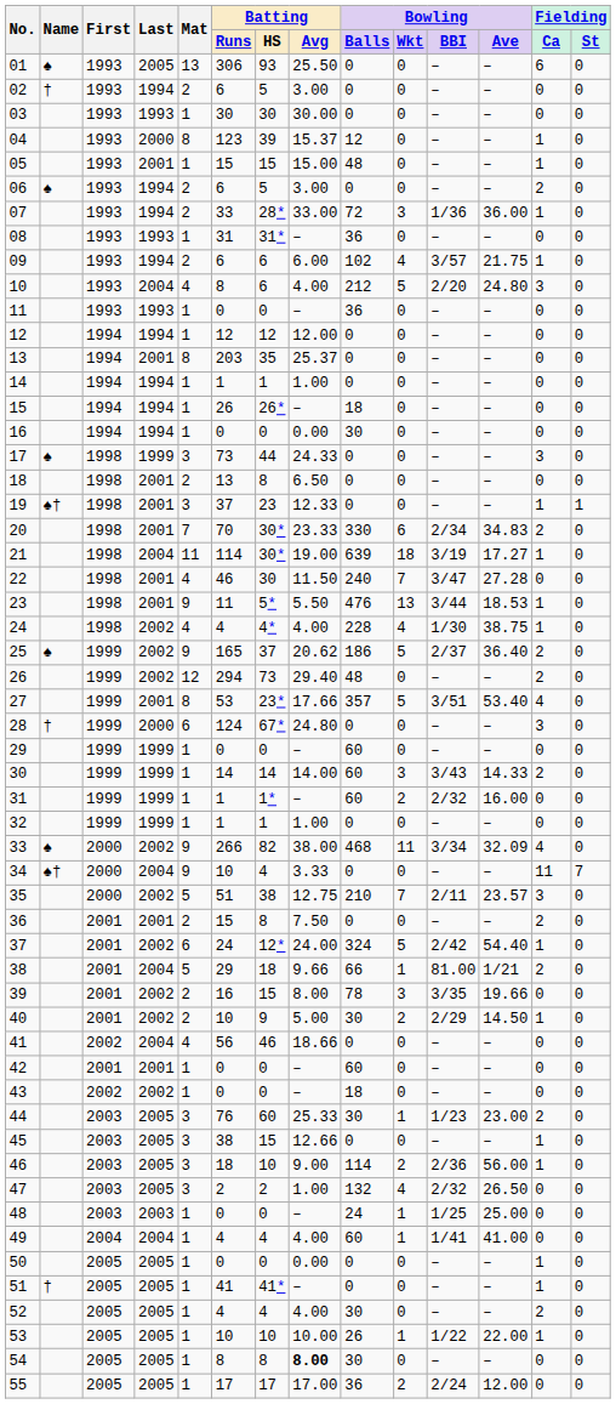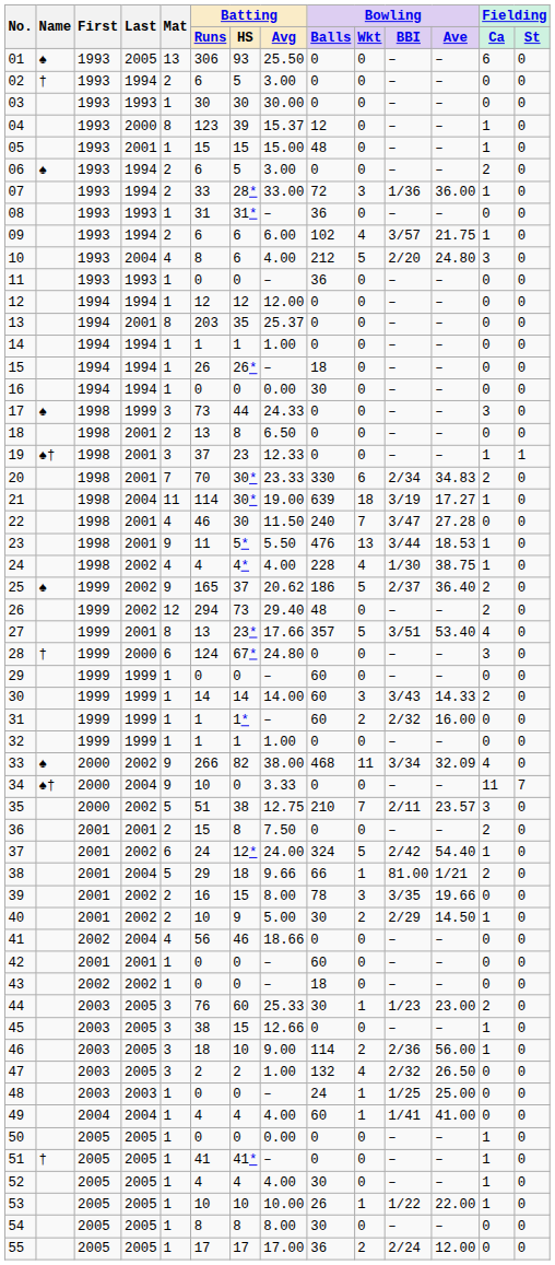 <table class="wikitable sortable sticky-header-multi sort-under">
 <tr>
 <th rowspan="2">No.</th>
 <th rowspan="2">Name</th>
 <th rowspan="2">First</th>
 <th rowspan="2">Last</th>
 <th rowspan="2">Mat</th>
 <th colspan=3 style="background-color:#faecc8"><a href='#'>Batting</a></th>
 <th colspan=4 style="background-color:#ddcef2"><a href='#'>Bowling</a></th>
 <th colspan=2 style="background-color:#cef2e0"><a href='#'>Fielding</a></th>
 </tr>
 <tr>
 <th style="background-color:#faecc8"><a href='#'>Runs</a></th>
 <th style="background-color:#faecc8">HS</th>
 <th style="background-color:#faecc8"><a href='#'>Avg</a></th>
 <th style="background-color:#ddcef2"><a href='#'>Balls</a></th>
 <th style="background-color:#ddcef2"><a href='#'>Wkt</a></th>
 <th style="background-color:#ddcef2"><a href='#'>BBI</a></th>
 <th style="background-color:#ddcef2"><a href='#'>Ave</a></th>
 <th style="background-color:#cef2e0"><a href='#'>Ca</a></th>
 <th style="background-color:#cef2e0"><a href='#'>St</a></th>
 </tr>
 <tr>
 <td><span>0</span>1</td>
 <td> ♠</td>
 <td>1993</td>
 <td>2005</td>
 <td>13</td>
 <td>306</td>
 <td>93</td>
 <td>25.50</td>
 <td>0</td>
 <td>0</td>
 <td>–</td>
 <td>–</td>
 <td>6</td>
 <td>0</td>
 </tr>
 <tr>
 <td><span>0</span>2</td>
 <td> †</td>
 <td>1993</td>
 <td>1994</td>
 <td>2</td>
 <td>6</td>
 <td>5</td>
 <td>3.00</td>
 <td>0</td>
 <td>0</td>
 <td>–</td>
 <td>–</td>
 <td>0</td>
 <td>0</td>
 </tr>
 <tr>
 <td><span>0</span>3</td>
 <td></td>
 <td>1993</td>
 <td>1993</td>
 <td>1</td>
 <td>30</td>
 <td>30</td>
 <td>30.00</td>
 <td>0</td>
 <td>0</td>
 <td>–</td>
 <td>–</td>
 <td>0</td>
 <td>0</td>
 </tr>
 <tr>
 <td><span>0</span>4</td>
 <td><strong></strong></td>
 <td>1993</td>
 <td>2000</td>
 <td>8</td>
 <td>123</td>
 <td>39</td>
 <td>15.37</td>
 <td>12</td>
 <td>0</td>
 <td>–</td>
 <td>–</td>
 <td>1</td>
 <td>0</td>
 </tr>
 <tr>
 <td><span>0</span>5</td>
 <td></td>
 <td>1993</td>
 <td>2001</td>
 <td>1</td>
 <td>15</td>
 <td>15</td>
 <td>15.00</td>
 <td>48</td>
 <td>0</td>
 <td>–</td>
 <td>–</td>
 <td>1</td>
 <td>0</td>
 </tr>
 <tr>
 <td><span>0</span>6</td>
 <td> ♠</td>
 <td>1993</td>
 <td>1994</td>
 <td>2</td>
 <td>6</td>
 <td>5</td>
 <td>3.00</td>
 <td>0</td>
 <td>0</td>
 <td>–</td>
 <td>–</td>
 <td>2</td>
 <td>0</td>
 </tr>
 <tr>
 <td><span>0</span>7</td>
 <td></td>
 <td>1993</td>
 <td>1994</td>
 <td>2</td>
 <td>33</td>
 <td>28<a href='#'>*</a></td>
 <td>33.00</td>
 <td>72</td>
 <td>3</td>
 <td>1/36</td>
 <td>36.00</td>
 <td>1</td>
 <td>0</td>
 </tr>
 <tr>
 <td><span>0</span>8</td>
 <td><strong></strong></td>
 <td>1993</td>
 <td>1993</td>
 <td>1</td>
 <td>31</td>
 <td>31<a href='#'>*</a></td>
 <td>–</td>
 <td>36</td>
 <td>0</td>
 <td>–</td>
 <td>–</td>
 <td>0</td>
 <td>0</td>
 </tr>
 <tr>
 <td><span>0</span>9</td>
 <td></td>
 <td>1993</td>
 <td>1994</td>
 <td>2</td>
 <td>6</td>
 <td>6</td>
 <td>6.00</td>
 <td>102</td>
 <td>4</td>
 <td>3/57</td>
 <td>21.75</td>
 <td>1</td>
 <td>0</td>
 </tr>
 <tr>
 <td>10</td>
 <td></td>
 <td>1993</td>
 <td>2004</td>
 <td>4</td>
 <td>8</td>
 <td>6</td>
 <td>4.00</td>
 <td>212</td>
 <td>5</td>
 <td>2/20</td>
 <td>24.80</td>
 <td>3</td>
 <td>0</td>
 </tr>
 <tr>
 <td>11</td>
 <td></td>
 <td>1993</td>
 <td>1993</td>
 <td>1</td>
 <td>0</td>
 <td>0</td>
 <td>–</td>
 <td>36</td>
 <td>0</td>
 <td>–</td>
 <td>–</td>
 <td>0</td>
 <td>0</td>
 </tr>
 <tr>
 <td>12</td>
 <td></td>
 <td>1994</td>
 <td>1994</td>
 <td>1</td>
 <td>12</td>
 <td>12</td>
 <td>12.00</td>
 <td>0</td>
 <td>0</td>
 <td>–</td>
 <td>–</td>
 <td>0</td>
 <td>0</td>
 </tr>
 <tr>
 <td>13</td>
 <td></td>
 <td>1994</td>
 <td>2001</td>
 <td>8</td>
 <td>203</td>
 <td>35</td>
 <td>25.37</td>
 <td>0</td>
 <td>0</td>
 <td>–</td>
 <td>–</td>
 <td>0</td>
 <td>0</td>
 </tr>
 <tr>
 <td>14</td>
 <td></td>
 <td>1994</td>
 <td>1994</td>
 <td>1</td>
 <td>1</td>
 <td>1</td>
 <td>1.00</td>
 <td>0</td>
 <td>0</td>
 <td>–</td>
 <td>–</td>
 <td>0</td>
 <td>0</td>
 </tr>
 <tr>
 <td>15</td>
 <td><strong></strong></td>
 <td>1994</td>
 <td>1994</td>
 <td>1</td>
 <td>26</td>
 <td>26<a href='#'>*</a></td>
 <td>–</td>
 <td>18</td>
 <td>0</td>
 <td>–</td>
 <td>–</td>
 <td>0</td>
 <td>0</td>
 </tr>
 <tr>
 <td>16</td>
 <td><strong></strong></td>
 <td>1994</td>
 <td>1994</td>
 <td>1</td>
 <td>0</td>
 <td>0</td>
 <td>0.00</td>
 <td>30</td>
 <td>0</td>
 <td>–</td>
 <td>–</td>
 <td>0</td>
 <td>0</td>
 </tr>
 <tr>
 <td>17</td>
 <td> ♠</td>
 <td>1998</td>
 <td>1999</td>
 <td>3</td>
 <td>73</td>
 <td>44</td>
 <td>24.33</td>
 <td>0</td>
 <td>0</td>
 <td>–</td>
 <td>–</td>
 <td>3</td>
 <td>0</td>
 </tr>
 <tr>
 <td>18</td>
 <td></td>
 <td>1998</td>
 <td>2001</td>
 <td>2</td>
 <td>13</td>
 <td>8</td>
 <td>6.50</td>
 <td>0</td>
 <td>0</td>
 <td>–</td>
 <td>–</td>
 <td>0</td>
 <td>0</td>
 </tr>
 <tr>
 <td>19</td>
 <td><strong></strong> ♠†</td>
 <td>1998</td>
 <td>2001</td>
 <td>3</td>
 <td>37</td>
 <td>23</td>
 <td>12.33</td>
 <td>0</td>
 <td>0</td>
 <td>–</td>
 <td>–</td>
 <td>1</td>
 <td>1</td>
 </tr>
 <tr>
 <td>20</td>
 <td><strong></strong></td>
 <td>1998</td>
 <td>2001</td>
 <td>7</td>
 <td>70</td>
 <td>30<a href='#'>*</a></td>
 <td>23.33</td>
 <td>330</td>
 <td>6</td>
 <td>2/34</td>
 <td>34.83</td>
 <td>2</td>
 <td>0</td>
 </tr>
 <tr>
 <td>21</td>
 <td><strong></strong></td>
 <td>1998</td>
 <td>2004</td>
 <td>11</td>
 <td>114</td>
 <td>30<a href='#'>*</a></td>
 <td>19.00</td>
 <td>639</td>
 <td>18</td>
 <td>3/19</td>
 <td>17.27</td>
 <td>1</td>
 <td>0</td>
 </tr>
 <tr>
 <td>22</td>
 <td></td>
 <td>1998</td>
 <td>2001</td>
 <td>4</td>
 <td>46</td>
 <td>30</td>
 <td>11.50</td>
 <td>240</td>
 <td>7</td>
 <td>3/47</td>
 <td>27.28</td>
 <td>0</td>
 <td>0</td>
 </tr>
 <tr>
 <td>23</td>
 <td><strong></strong></td>
 <td>1998</td>
 <td>2001</td>
 <td>9</td>
 <td>11</td>
 <td>5<a href='#'>*</a></td>
 <td>5.50</td>
 <td>476</td>
 <td>13</td>
 <td>3/44</td>
 <td>18.53</td>
 <td>1</td>
 <td>0</td>
 </tr>
 <tr>
 <td>24</td>
 <td></td>
 <td>1998</td>
 <td>2002</td>
 <td>4</td>
 <td>4</td>
 <td>4<a href='#'>*</a></td>
 <td>4.00</td>
 <td>228</td>
 <td>4</td>
 <td>1/30</td>
 <td>38.75</td>
 <td>1</td>
 <td>0</td>
 </tr>
 <tr>
 <td>25</td>
 <td> ♠</td>
 <td>1999</td>
 <td>2002</td>
 <td>9</td>
 <td>165</td>
 <td>37</td>
 <td>20.62</td>
 <td>186</td>
 <td>5</td>
 <td>2/37</td>
 <td>36.40</td>
 <td>2</td>
 <td>0</td>
 </tr>
 <tr>
 <td>26</td>
 <td></td>
 <td>1999</td>
 <td>2002</td>
 <td>12</td>
 <td>294</td>
 <td>73</td>
 <td>29.40</td>
 <td>48</td>
 <td>0</td>
 <td>–</td>
 <td>–</td>
 <td>2</td>
 <td>0</td>
 </tr>
 <tr>
 <td>27</td>
 <td></td>
 <td>1999</td>
 <td>2001</td>
 <td>8</td>
-<td>53</td>
+<td>13</td>
 <td>23<a href='#'>*</a></td>
 <td>17.66</td>
 <td>357</td>
 <td>5</td>
 <td>3/51</td>
 <td>53.40</td>
 <td>4</td>
 <td>0</td>
 </tr>
 <tr>
 <td>28</td>
 <td> †</td>
 <td>1999</td>
 <td>2000</td>
 <td>6</td>
 <td>124</td>
 <td>67<a href='#'>*</a></td>
 <td>24.80</td>
 <td>0</td>
 <td>0</td>
 <td>–</td>
 <td>–</td>
 <td>3</td>
 <td>0</td>
 </tr>
 <tr>
 <td>29</td>
 <td><strong></strong></td>
 <td>1999</td>
 <td>1999</td>
 <td>1</td>
 <td>0</td>
 <td>0</td>
 <td>–</td>
 <td>60</td>
 <td>0</td>
 <td>–</td>
 <td>–</td>
 <td>0</td>
 <td>0</td>
 </tr>
 <tr>
 <td>30</td>
 <td><strong></strong></td>
 <td>1999</td>
 <td>1999</td>
 <td>1</td>
 <td>14</td>
 <td>14</td>
 <td>14.00</td>
 <td>60</td>
 <td>3</td>
 <td>3/43</td>
 <td>14.33</td>
 <td>2</td>
 <td>0</td>
 </tr>
 <tr>
 <td>31</td>
 <td></td>
 <td>1999</td>
 <td>1999</td>
 <td>1</td>
 <td>1</td>
 <td>1<a href='#'>*</a></td>
 <td>–</td>
 <td>60</td>
 <td>2</td>
 <td>2/32</td>
 <td>16.00</td>
 <td>0</td>
 <td>0</td>
 </tr>
 <tr>
 <td>32</td>
 <td></td>
 <td>1999</td>
 <td>1999</td>
 <td>1</td>
 <td>1</td>
 <td>1</td>
 <td>1.00</td>
 <td>0</td>
 <td>0</td>
 <td>–</td>
 <td>–</td>
 <td>0</td>
 <td>0</td>
 </tr>
 <tr>
 <td>33</td>
 <td><strong></strong> ♠</td>
 <td>2000</td>
 <td>2002</td>
 <td>9</td>
 <td>266</td>
 <td>82</td>
 <td>38.00</td>
 <td>468</td>
 <td>11</td>
 <td>3/34</td>
 <td>32.09</td>
 <td>4</td>
 <td>0</td>
 </tr>
 <tr>
 <td>34</td>
 <td><strong></strong> ♠†</td>
 <td>2000</td>
 <td>2004</td>
 <td>9</td>
 <td>10</td>
-<td>4</td>
+<td>0</td>
 <td>3.33</td>
 <td>0</td>
 <td>0</td>
 <td>–</td>
 <td>–</td>
 <td>11</td>
 <td>7</td>
 </tr>
 <tr>
 <td>35</td>
 <td></td>
 <td>2000</td>
 <td>2002</td>
 <td>5</td>
 <td>51</td>
 <td>38</td>
 <td>12.75</td>
 <td>210</td>
 <td>7</td>
 <td>2/11</td>
 <td>23.57</td>
 <td>3</td>
 <td>0</td>
 </tr>
 <tr>
 <td>36</td>
 <td></td>
 <td>2001</td>
 <td>2001</td>
 <td>2</td>
 <td>15</td>
 <td>8</td>
 <td>7.50</td>
 <td>0</td>
 <td>0</td>
 <td>–</td>
 <td>–</td>
 <td>2</td>
 <td>0</td>
 </tr>
 <tr>
 <td>37</td>
 <td></td>
 <td>2001</td>
 <td>2002</td>
 <td>6</td>
 <td>24</td>
 <td>12<a href='#'>*</a></td>
 <td>24.00</td>
 <td>324</td>
 <td>5</td>
 <td>2/42</td>
 <td>54.40</td>
 <td>1</td>
 <td>0</td>
 </tr>
 <tr>
 <td>38</td>
 <td></td>
 <td>2001</td>
 <td>2004</td>
 <td>5</td>
 <td>29</td>
 <td>18</td>
 <td>9.66</td>
 <td>66</td>
 <td>1</td>
 <td>81.00</td>
 <td>1/21</td>
 <td>2</td>
 <td>0</td>
 </tr>
 <tr>
 <td>39</td>
 <td></td>
 <td>2001</td>
 <td>2002</td>
 <td>2</td>
 <td>16</td>
 <td>15</td>
 <td>8.00</td>
 <td>78</td>
 <td>3</td>
 <td>3/35</td>
 <td>19.66</td>
 <td>0</td>
 <td>0</td>
 </tr>
 <tr>
 <td>40</td>
 <td></td>
 <td>2001</td>
 <td>2002</td>
 <td>2</td>
 <td>10</td>
 <td>9</td>
 <td>5.00</td>
 <td>30</td>
 <td>2</td>
 <td>2/29</td>
 <td>14.50</td>
 <td>1</td>
 <td>0</td>
 </tr>
 <tr>
 <td>41</td>
 <td></td>
 <td>2002</td>
 <td>2004</td>
 <td>4</td>
 <td>56</td>
 <td>46</td>
 <td>18.66</td>
 <td>0</td>
 <td>0</td>
 <td>–</td>
 <td>–</td>
 <td>0</td>
 <td>0</td>
 </tr>
 <tr>
 <td>42</td>
 <td></td>
 <td>2001</td>
 <td>2001</td>
 <td>1</td>
 <td>0</td>
 <td>0</td>
 <td>–</td>
 <td>60</td>
 <td>0</td>
 <td>–</td>
 <td>–</td>
 <td>0</td>
 <td>0</td>
 </tr>
 <tr>
 <td>43</td>
 <td></td>
 <td>2002</td>
 <td>2002</td>
 <td>1</td>
 <td>0</td>
 <td>0</td>
 <td>–</td>
 <td>18</td>
 <td>0</td>
 <td>–</td>
 <td>–</td>
 <td>0</td>
 <td>0</td>
 </tr>
 <tr>
 <td>44</td>
 <td><strong></strong></td>
 <td>2003</td>
 <td>2005</td>
 <td>3</td>
 <td>76</td>
 <td>60</td>
 <td>25.33</td>
 <td>30</td>
 <td>1</td>
 <td>1/23</td>
 <td>23.00</td>
 <td>2</td>
 <td>0</td>
 </tr>
 <tr>
 <td>45</td>
 <td><strong></strong></td>
 <td>2003</td>
 <td>2005</td>
 <td>3</td>
 <td>38</td>
 <td>15</td>
 <td>12.66</td>
 <td>0</td>
 <td>0</td>
 <td>–</td>
 <td>–</td>
 <td>1</td>
 <td>0</td>
 </tr>
 <tr>
 <td>46</td>
 <td><strong></strong></td>
 <td>2003</td>
 <td>2005</td>
 <td>3</td>
 <td>18</td>
 <td>10</td>
 <td>9.00</td>
 <td>114</td>
 <td>2</td>
 <td>2/36</td>
 <td>56.00</td>
 <td>1</td>
 <td>0</td>
 </tr>
 <tr>
 <td>47</td>
 <td></td>
 <td>2003</td>
 <td>2005</td>
 <td>3</td>
 <td>2</td>
 <td>2</td>
 <td>1.00</td>
 <td>132</td>
 <td>4</td>
 <td>2/32</td>
 <td>26.50</td>
 <td>0</td>
 <td>0</td>
 </tr>
 <tr>
 <td>48</td>
 <td></td>
 <td>2003</td>
 <td>2003</td>
 <td>1</td>
 <td>0</td>
 <td>0</td>
 <td>–</td>
 <td>24</td>
 <td>1</td>
 <td>1/25</td>
 <td>25.00</td>
 <td>0</td>
 <td>0</td>
 </tr>
 <tr>
 <td>49</td>
 <td></td>
 <td>2004</td>
 <td>2004</td>
 <td>1</td>
 <td>4</td>
 <td>4</td>
 <td>4.00</td>
 <td>60</td>
 <td>1</td>
 <td>1/41</td>
 <td>41.00</td>
 <td>0</td>
 <td>0</td>
 </tr>
 <tr>
 <td>50</td>
 <td><strong></strong></td>
 <td>2005</td>
 <td>2005</td>
 <td>1</td>
 <td>0</td>
 <td>0</td>
 <td>0.00</td>
 <td>0</td>
 <td>0</td>
 <td>–</td>
 <td>–</td>
 <td>1</td>
 <td>0</td>
 </tr>
 <tr>
 <td>51</td>
 <td><strong></strong> †</td>
 <td>2005</td>
 <td>2005</td>
 <td>1</td>
 <td>41</td>
 <td>41<a href='#'>*</a></td>
 <td>–</td>
 <td>0</td>
 <td>0</td>
 <td>–</td>
 <td>–</td>
 <td>1</td>
 <td>0</td>
 </tr>
 <tr>
 <td>52</td>
 <td><strong></strong></td>
 <td>2005</td>
 <td>2005</td>
 <td>1</td>
 <td>4</td>
 <td>4</td>
 <td>4.00</td>
 <td>30</td>
 <td>0</td>
 <td>–</td>
 <td>–</td>
-<td>2</td>
+<td>1</td>
 <td>0</td>
 </tr>
 <tr>
 <td>53</td>
 <td></td>
 <td>2005</td>
 <td>2005</td>
 <td>1</td>
 <td>10</td>
 <td>10</td>
 <td>10.00</td>
 <td>26</td>
 <td>1</td>
 <td>1/22</td>
 <td>22.00</td>
 <td>1</td>
 <td>0</td>
 </tr>
 <tr>
 <td>54</td>
 <td><strong></strong></td>
 <td>2005</td>
 <td>2005</td>
 <td>1</td>
 <td>8</td>
 <td>8</td>
-<td><strong>8.00</strong></td>
+<td>8.00</td>
 <td>30</td>
 <td>0</td>
 <td>–</td>
 <td>–</td>
 <td>0</td>
 <td>0</td>
 </tr>
 <tr>
 <td>55</td>
 <td></td>
 <td>2005</td>
 <td>2005</td>
 <td>1</td>
 <td>17</td>
 <td>17</td>
 <td>17.00</td>
 <td>36</td>
 <td>2</td>
 <td>2/24</td>
 <td>12.00</td>
 <td>0</td>
 <td>0</td>
 </tr>
 </table>
